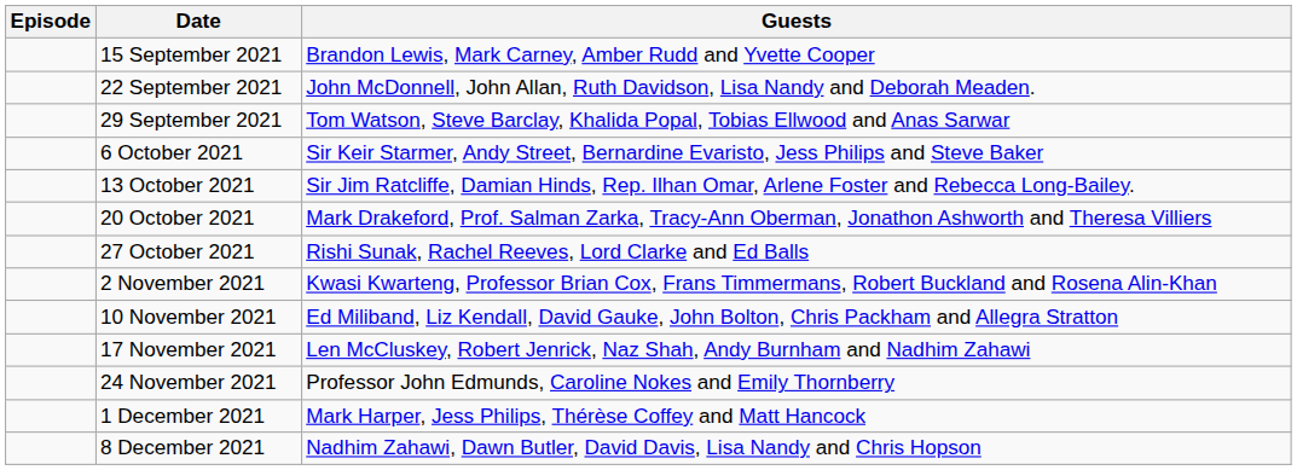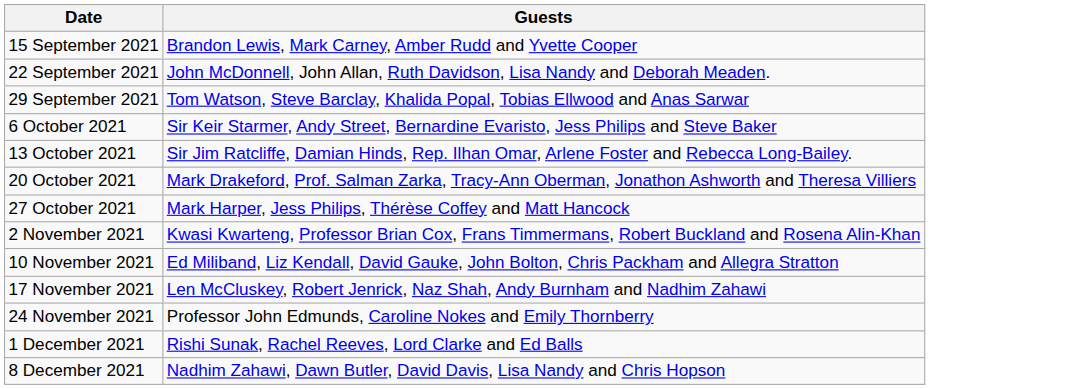 <table class="wikitable">
 <tr>
-<th style="width:7%;">Episode</th>
 <th>Date</th>
 <th>Guests</th>
 </tr>
 <tr>
-<td></td>
 <td>15 September 2021</td>
 <td><a href='#'>Brandon Lewis</a>, <a href='#'>Mark Carney</a>, <a href='#'>Amber Rudd</a> and <a href='#'>Yvette Cooper</a></td>
 </tr>
 <tr>
-<td></td>
 <td>22 September 2021</td>
 <td><a href='#'>John McDonnell</a>, John Allan, <a href='#'>Ruth Davidson</a>, <a href='#'>Lisa Nandy</a> and <a href='#'>Deborah Meaden</a>.</td>
 </tr>
 <tr>
-<td></td>
 <td>29 September 2021</td>
 <td><a href='#'>Tom Watson</a>, <a href='#'>Steve Barclay</a>, <a href='#'>Khalida Popal</a>, <a href='#'>Tobias Ellwood</a> and <a href='#'>Anas Sarwar</a></td>
 </tr>
 <tr>
-<td></td>
 <td>6 October 2021</td>
 <td><a href='#'>Sir Keir Starmer</a>, <a href='#'>Andy Street</a>, <a href='#'>Bernardine Evaristo</a>, <a href='#'>Jess Philips</a> and <a href='#'>Steve Baker</a></td>
 </tr>
 <tr>
-<td></td>
 <td>13 October 2021</td>
 <td><a href='#'>Sir Jim Ratcliffe</a>, <a href='#'>Damian Hinds</a>, <a href='#'>Rep. Ilhan Omar</a>, <a href='#'>Arlene Foster</a> and <a href='#'>Rebecca Long-Bailey</a>.</td>
 </tr>
 <tr>
-<td></td>
 <td>20 October 2021</td>
 <td><a href='#'>Mark Drakeford</a>, <a href='#'>Prof. Salman Zarka</a>, <a href='#'>Tracy-Ann Oberman</a>, <a href='#'>Jonathon Ashworth</a> and <a href='#'>Theresa Villiers</a></td>
 </tr>
 <tr>
-<td></td>
 <td>27 October 2021</td>
-<td><a href='#'>Rishi Sunak</a>, <a href='#'>Rachel Reeves</a>, <a href='#'>Lord Clarke</a> and <a href='#'>Ed Balls</a></td>
+<td><a href='#'>Mark Harper</a>, <a href='#'>Jess Philips</a>, <a href='#'>Thérèse Coffey</a> and <a href='#'>Matt Hancock</a></td>
 </tr>
 <tr>
-<td></td>
 <td>2 November 2021</td>
 <td><a href='#'>Kwasi Kwarteng</a>, <a href='#'>Professor Brian Cox</a>, <a href='#'>Frans Timmermans</a>, <a href='#'>Robert Buckland</a> and <a href='#'>Rosena Alin-Khan</a></td>
 </tr>
 <tr>
-<td></td>
 <td>10 November 2021</td>
 <td><a href='#'>Ed Miliband</a>, <a href='#'>Liz Kendall</a>, <a href='#'>David Gauke</a>, <a href='#'>John Bolton</a>, <a href='#'>Chris Packham</a> and <a href='#'>Allegra Stratton</a></td>
 </tr>
 <tr>
-<td></td>
 <td>17 November 2021</td>
 <td><a href='#'>Len McCluskey</a>, <a href='#'>Robert Jenrick</a>, <a href='#'>Naz Shah</a>, <a href='#'>Andy Burnham</a> and <a href='#'>Nadhim Zahawi</a></td>
 </tr>
 <tr>
-<td></td>
 <td>24 November 2021</td>
 <td>Professor John Edmunds, <a href='#'>Caroline Nokes</a> and <a href='#'>Emily Thornberry</a></td>
 </tr>
 <tr>
-<td></td>
 <td>1 December 2021</td>
-<td><a href='#'>Mark Harper</a>, <a href='#'>Jess Philips</a>, <a href='#'>Thérèse Coffey</a> and <a href='#'>Matt Hancock</a></td>
+<td><a href='#'>Rishi Sunak</a>, <a href='#'>Rachel Reeves</a>, <a href='#'>Lord Clarke</a> and <a href='#'>Ed Balls</a></td>
 </tr>
 <tr>
-<td></td>
 <td>8 December 2021</td>
 <td><a href='#'>Nadhim Zahawi</a>, <a href='#'>Dawn Butler</a>, <a href='#'>David Davis</a>, <a href='#'>Lisa Nandy</a> and <a href='#'>Chris Hopson</a></td>
 </tr>
 </table>
